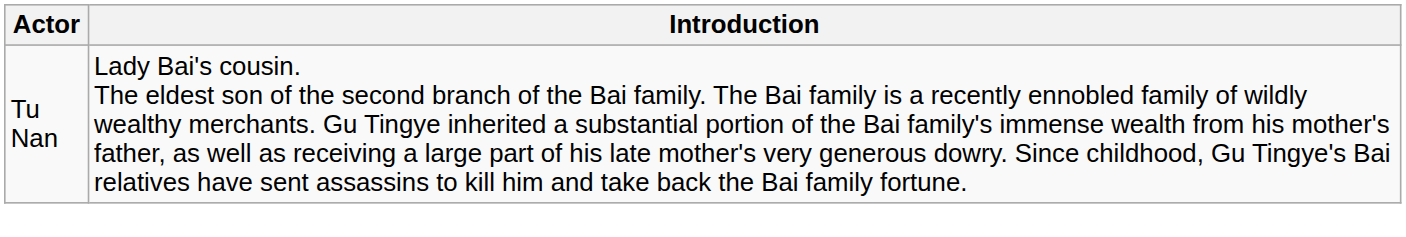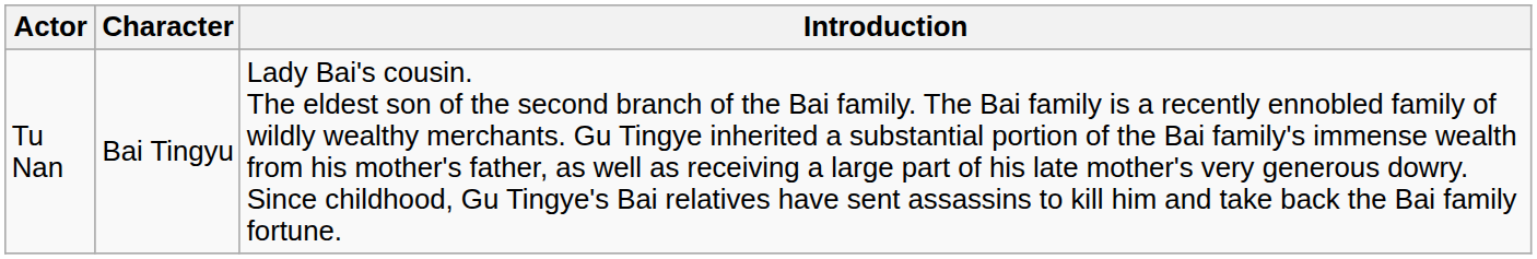 <table class="wikitable">
 <tr>
 <th>Actor</th>
+<th>Character</th>
 <th>Introduction</th>
 </tr>
 <tr>
 <td>Tu Nan</td>
+<td>Bai Tingyu</td>
 <td>Lady Bai's cousin.<br> The eldest son of the second branch of the Bai family. The Bai family is a recently ennobled family of wildly wealthy merchants. Gu Tingye inherited a substantial portion of the Bai family's immense wealth from his mother's father, as well as receiving a large part of his late mother's very generous dowry. Since childhood, Gu Tingye's Bai relatives have sent assassins to kill him and take back the Bai family fortune.</td>
 </tr>
 </table>
